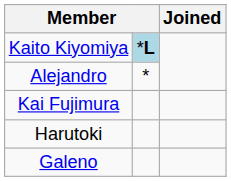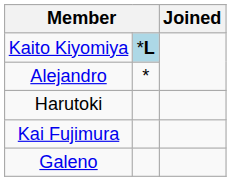 <table class="wikitable sortable" style="text-align:center;">
 <tr>
 <th colspan="2">Member</th>
 <th>Joined</th>
 </tr>
 <tr>
 <td><a href='#'>Kaito Kiyomiya</a></td>
 <td style="background: lightblue;">*<strong>L</strong></td>
 <td rowspan=2></td>
 </tr>
 <tr>
 <td><a href='#'>Alejandro</a></td>
 <td>*</td>
 </tr>
 <tr>
-<td><a href='#'>Kai Fujimura</a></td>
+<td>Harutoki</td>
 <td></td>
 <td></td>
 </tr>
 <tr>
-<td>Harutoki</td>
+<td><a href='#'>Kai Fujimura</a></td>
 <td></td>
 <td></td>
 </tr>
 <tr>
 <td><a href='#'>Galeno</a></td>
 <td></td>
 <td></td>
 </tr>
 </table>
